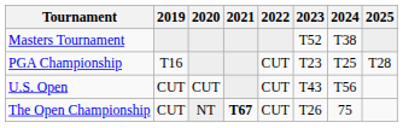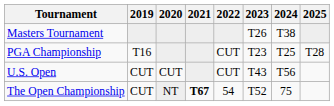 <table class="wikitable" style="font-size:95%;text-align:center;">
 <tr>
 <th>Tournament</th>
 <th>2019</th>
 <th>2020</th>
 <th>2021</th>
 <th>2022</th>
 <th>2023</th>
 <th>2024</th>
 <th>2025</th>
 </tr>
 <tr>
 <td align=left><a href='#'>Masters Tournament</a></td>
 <td style="background:#eeeeee;"></td>
 <td style="background:#eeeeee;"></td>
 <td style="background:#eeeeee;"></td>
 <td style="background:#eeeeee;"></td>
-<td>T52</td>
+<td>T26</td>
 <td>T38</td>
 <td style="background:#eeeeee;"></td>
 </tr>
 <tr>
 <td align=left><a href='#'>PGA Championship</a></td>
 <td>T16</td>
 <td style="background:#eeeeee;"></td>
 <td style="background:#eeeeee;"></td>
 <td>CUT</td>
 <td>T23</td>
 <td>T25</td>
 <td>T28</td>
 </tr>
 <tr>
 <td align=left><a href='#'>U.S. Open</a></td>
 <td>CUT</td>
 <td>CUT</td>
 <td style="background:#eeeeee;"></td>
 <td>CUT</td>
 <td>T43</td>
 <td>T56</td>
 <td></td>
 </tr>
 <tr>
 <td align=left><a href='#'>The Open Championship</a></td>
 <td>CUT</td>
 <td style="background:#eeeeee;">NT</td>
 <td><strong>T67</strong></td>
-<td>CUT</td>
-<td>T26</td>
+<td>54</td>
+<td>T52</td>
 <td>75</td>
 <td></td>
 </tr>
 </table>
